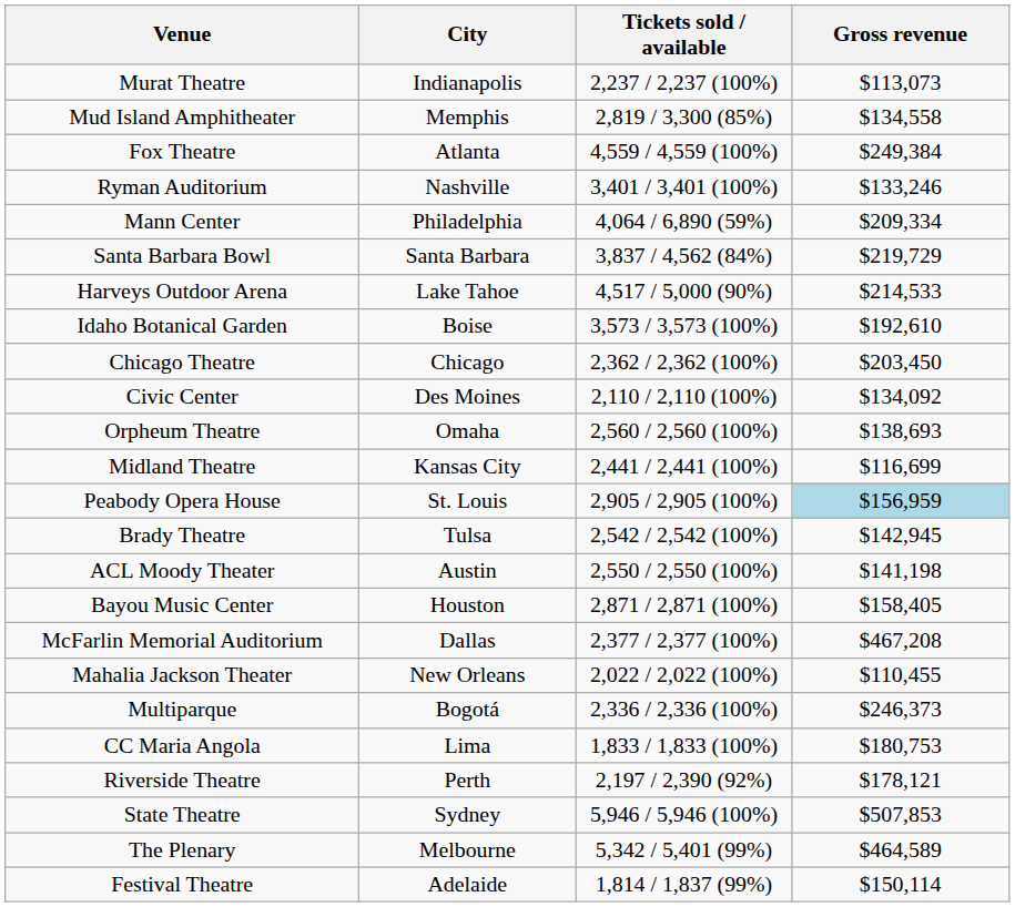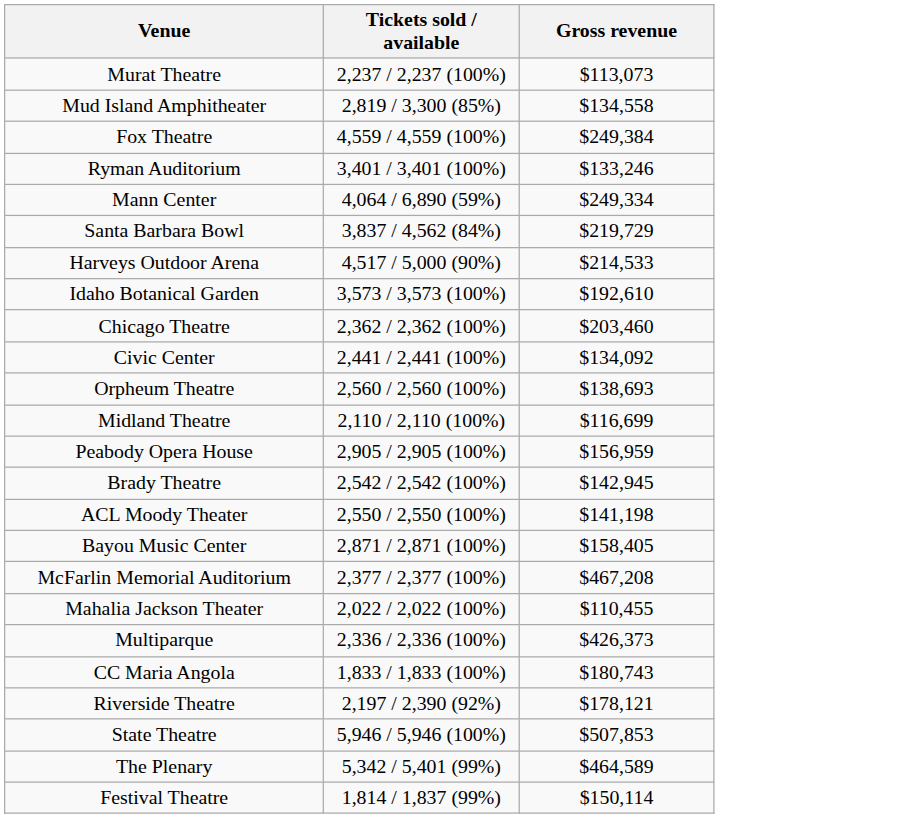 <table class="wikitable" style="text-align:center;">
 <tr>
 <th width="250">Venue</th>
-<th width="150">City</th>
 <th width="150">Tickets sold / available</th>
 <th width="150">Gross revenue</th>
 </tr>
 <tr>
 <td>Murat Theatre</td>
-<td>Indianapolis</td>
 <td>2,237 / 2,237 (100%)</td>
 <td>$113,073</td>
 </tr>
 <tr>
 <td>Mud Island Amphitheater</td>
-<td>Memphis</td>
 <td>2,819 / 3,300 (85%)</td>
 <td>$134,558</td>
 </tr>
 <tr>
 <td>Fox Theatre</td>
-<td>Atlanta</td>
 <td>4,559 / 4,559 (100%)</td>
 <td>$249,384</td>
 </tr>
 <tr>
 <td>Ryman Auditorium</td>
-<td>Nashville</td>
 <td>3,401 / 3,401 (100%)</td>
 <td>$133,246</td>
 </tr>
 <tr>
 <td>Mann Center</td>
-<td>Philadelphia</td>
 <td>4,064 / 6,890 (59%)</td>
-<td>$209,334</td>
+<td>$249,334</td>
 </tr>
 <tr>
 <td>Santa Barbara Bowl</td>
-<td>Santa Barbara</td>
 <td>3,837 / 4,562 (84%)</td>
 <td>$219,729</td>
 </tr>
 <tr>
 <td>Harveys Outdoor Arena</td>
-<td>Lake Tahoe</td>
 <td>4,517 / 5,000 (90%)</td>
 <td>$214,533</td>
 </tr>
 <tr>
 <td>Idaho Botanical Garden</td>
-<td>Boise</td>
 <td>3,573 / 3,573 (100%)</td>
 <td>$192,610</td>
 </tr>
 <tr>
 <td>Chicago Theatre</td>
-<td>Chicago</td>
 <td>2,362 / 2,362 (100%)</td>
-<td>$203,450</td>
+<td>$203,460</td>
 </tr>
 <tr>
 <td>Civic Center</td>
-<td>Des Moines</td>
-<td>2,110 / 2,110 (100%)</td>
+<td>2,441 / 2,441 (100%)</td>
 <td>$134,092</td>
 </tr>
 <tr>
 <td>Orpheum Theatre</td>
-<td>Omaha</td>
 <td>2,560 / 2,560 (100%)</td>
 <td>$138,693</td>
 </tr>
 <tr>
 <td>Midland Theatre</td>
-<td>Kansas City</td>
-<td>2,441 / 2,441 (100%)</td>
+<td>2,110 / 2,110 (100%)</td>
 <td>$116,699</td>
 </tr>
 <tr>
 <td>Peabody Opera House</td>
-<td>St. Louis</td>
 <td>2,905 / 2,905 (100%)</td>
-<td style="background: lightblue;">$156,959</td>
+<td>$156,959</td>
 </tr>
 <tr>
 <td>Brady Theatre</td>
-<td>Tulsa</td>
 <td>2,542 / 2,542 (100%)</td>
 <td>$142,945</td>
 </tr>
 <tr>
 <td>ACL Moody Theater</td>
-<td>Austin</td>
 <td>2,550 / 2,550 (100%)</td>
 <td>$141,198</td>
 </tr>
 <tr>
 <td>Bayou Music Center</td>
-<td>Houston</td>
 <td>2,871 / 2,871 (100%)</td>
 <td>$158,405</td>
 </tr>
 <tr>
 <td>McFarlin Memorial Auditorium</td>
-<td>Dallas</td>
 <td>2,377 / 2,377 (100%)</td>
 <td>$467,208</td>
 </tr>
 <tr>
 <td>Mahalia Jackson Theater</td>
-<td>New Orleans</td>
 <td>2,022 / 2,022 (100%)</td>
 <td>$110,455</td>
 </tr>
 <tr>
 <td>Multiparque</td>
-<td>Bogotá</td>
 <td>2,336 / 2,336 (100%)</td>
-<td>$246,373</td>
+<td>$426,373</td>
 </tr>
 <tr>
 <td>CC Maria Angola</td>
-<td>Lima</td>
 <td>1,833 / 1,833 (100%)</td>
-<td>$180,753</td>
+<td>$180,743</td>
 </tr>
 <tr>
 <td>Riverside Theatre</td>
-<td>Perth</td>
 <td>2,197 / 2,390 (92%)</td>
 <td>$178,121</td>
 </tr>
 <tr>
 <td>State Theatre</td>
-<td>Sydney</td>
 <td>5,946 / 5,946 (100%)</td>
 <td>$507,853</td>
 </tr>
 <tr>
 <td>The Plenary</td>
-<td>Melbourne</td>
 <td>5,342 / 5,401 (99%)</td>
 <td>$464,589</td>
 </tr>
 <tr>
 <td>Festival Theatre</td>
-<td>Adelaide</td>
 <td>1,814 / 1,837 (99%)</td>
 <td>$150,114</td>
 </tr>
 </table>
